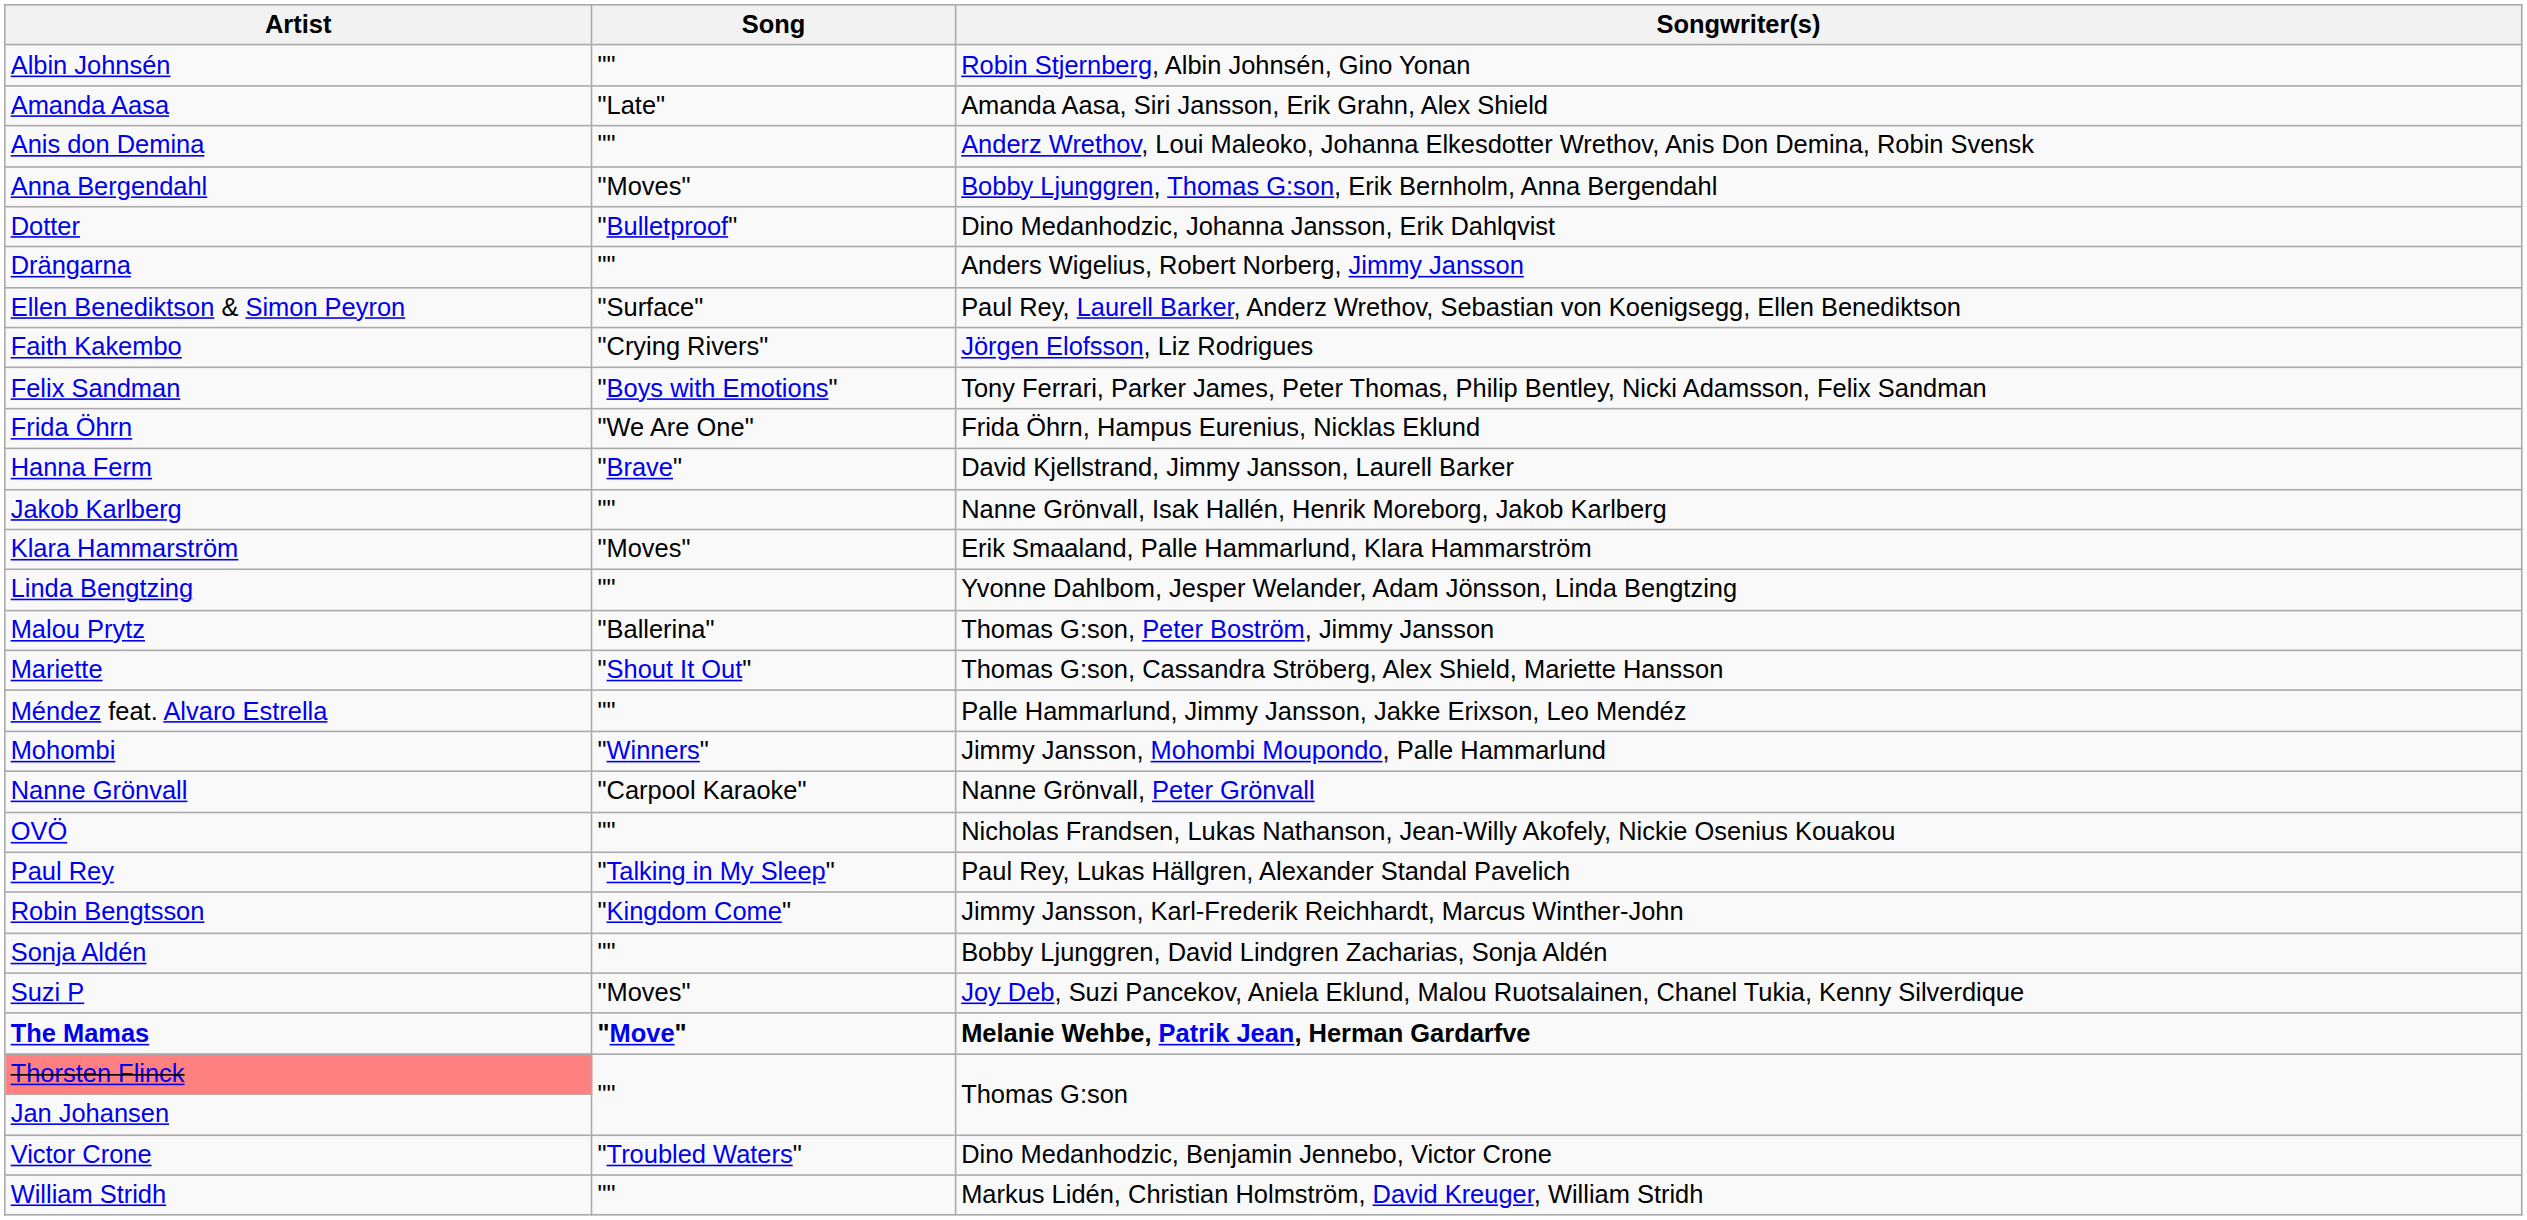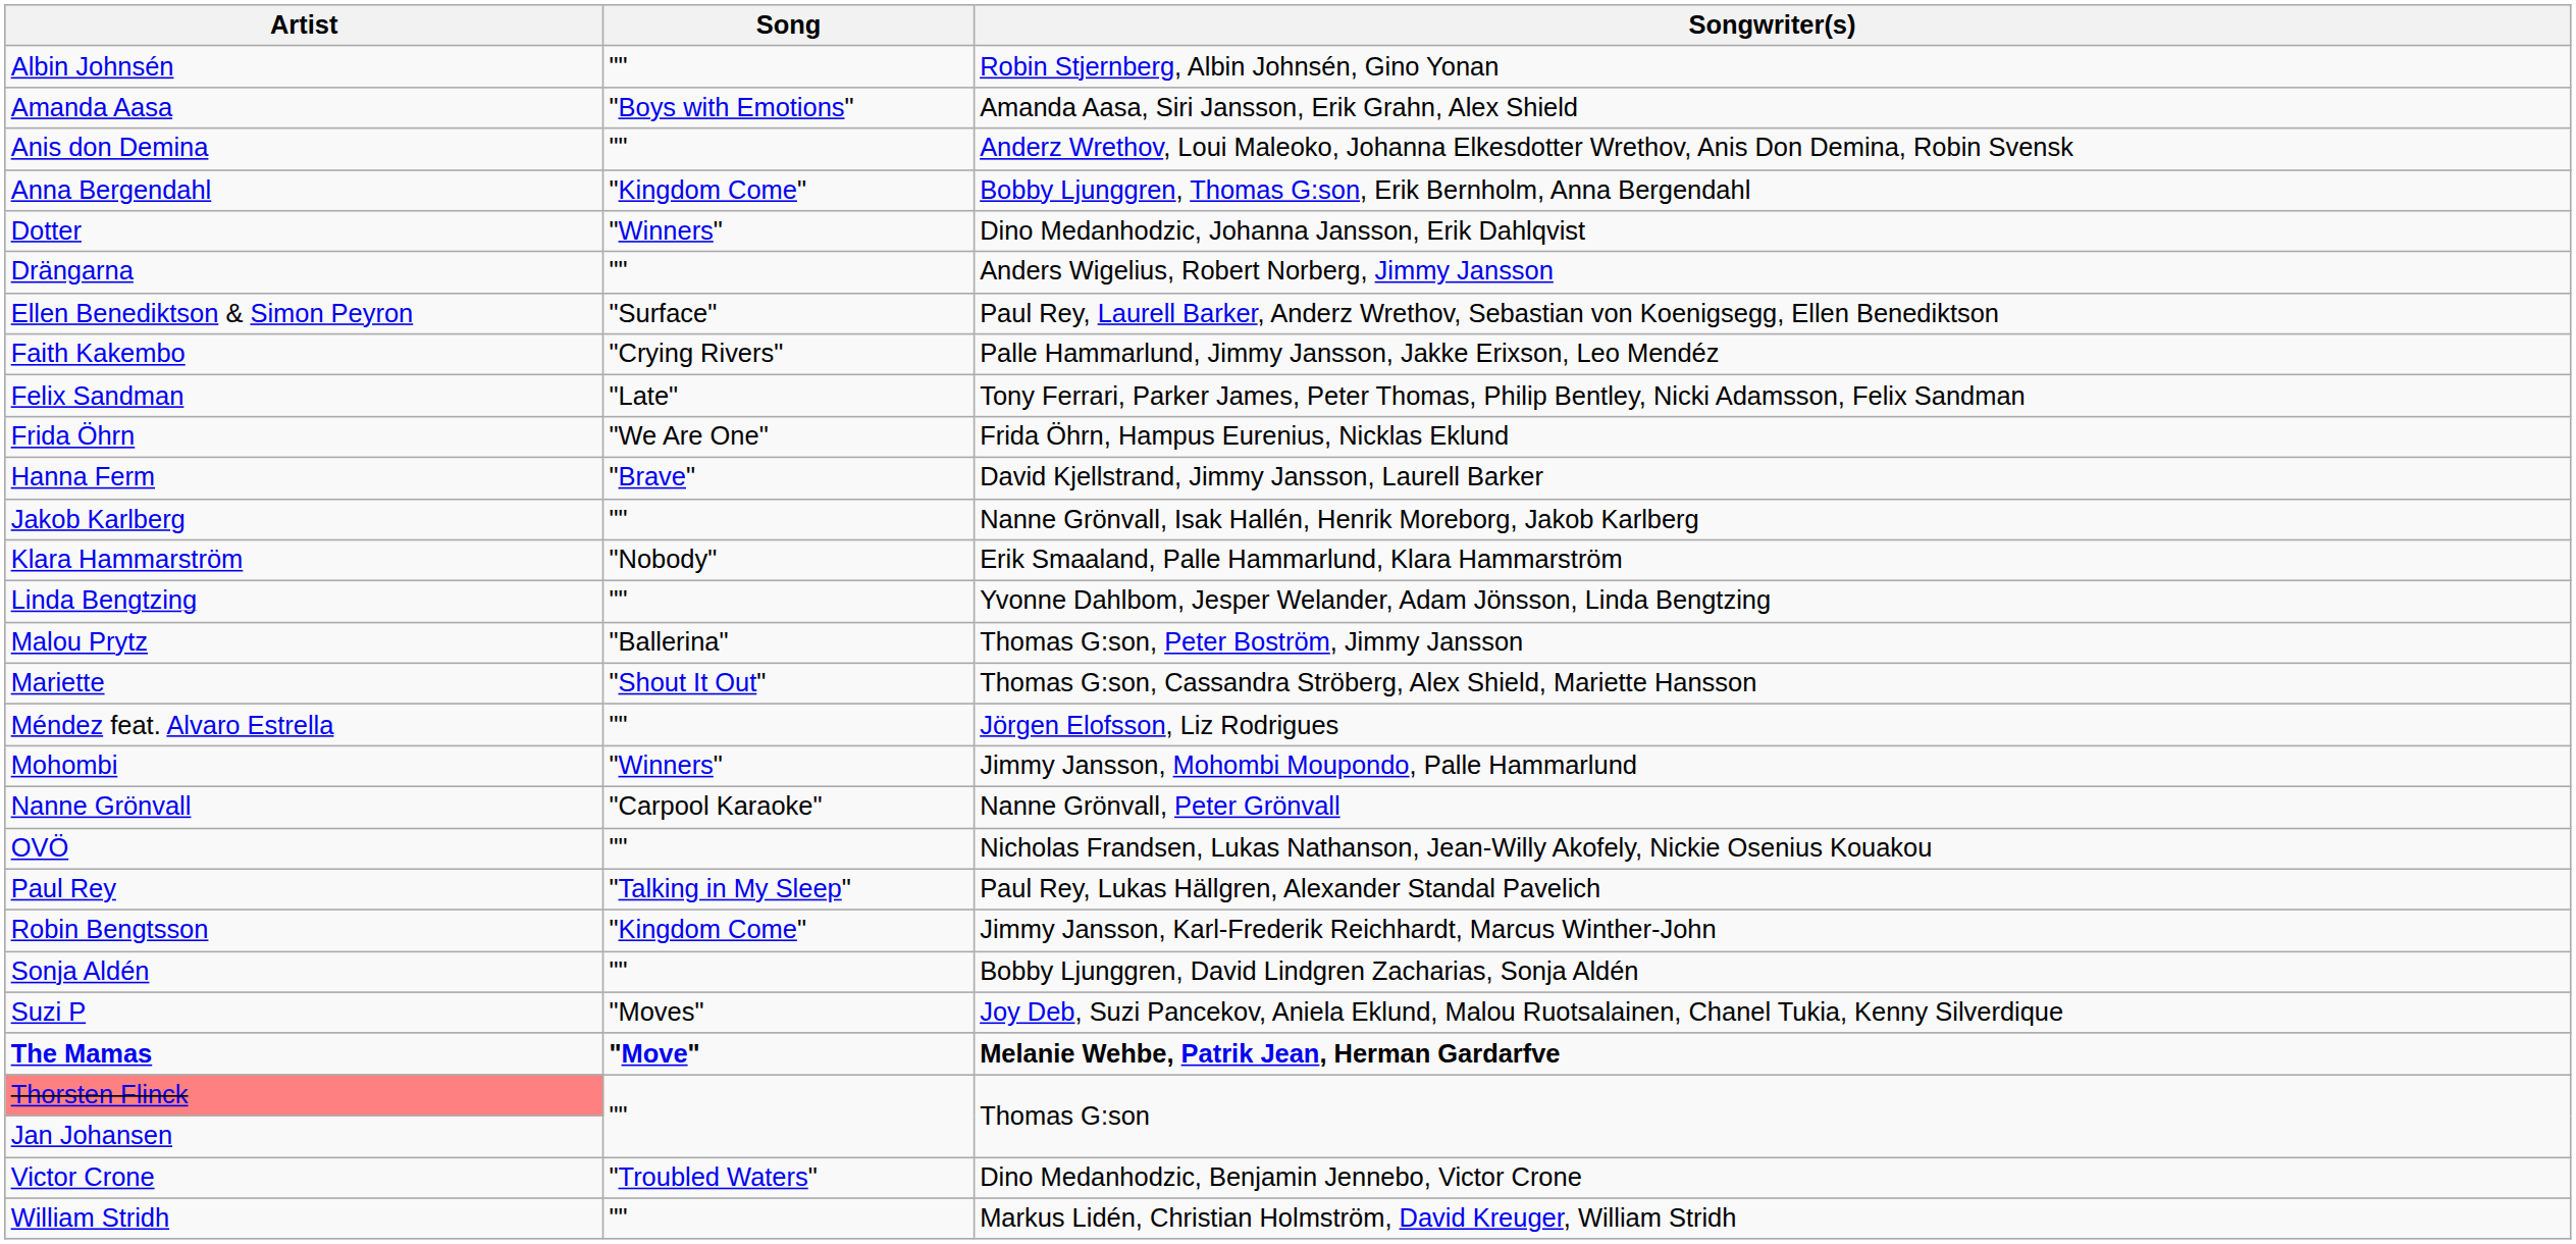 <table class="sortable wikitable" width="100%" style="margin: 1em auto 1em auto;">
 <tr>
 <th>Artist</th>
 <th>Song</th>
 <th>Songwriter(s)</th>
 </tr>
 <tr>
 <td><a href='#'>Albin Johnsén</a></td>
 <td>""</td>
 <td><a href='#'>Robin Stjernberg</a>, Albin Johnsén, Gino Yonan</td>
 </tr>
 <tr>
 <td><a href='#'>Amanda Aasa</a></td>
-<td>"Late"</td>
+<td>"<a href='#'>Boys with Emotions</a>"</td>
 <td>Amanda Aasa, Siri Jansson, Erik Grahn, Alex Shield</td>
 </tr>
 <tr>
 <td><a href='#'>Anis don Demina</a></td>
 <td>""</td>
 <td><a href='#'>Anderz Wrethov</a>, Loui Maleoko, Johanna Elkesdotter Wrethov, Anis Don Demina, Robin Svensk</td>
 </tr>
 <tr>
 <td><a href='#'>Anna Bergendahl</a></td>
-<td>"Moves"</td>
+<td>"<a href='#'>Kingdom Come</a>"</td>
 <td><a href='#'>Bobby Ljunggren</a>, <a href='#'>Thomas G:son</a>, Erik Bernholm, Anna Bergendahl</td>
 </tr>
 <tr>
 <td><a href='#'>Dotter</a></td>
-<td>"<a href='#'>Bulletproof</a>"</td>
+<td>"<a href='#'>Winners</a>"</td>
 <td>Dino Medanhodzic, Johanna Jansson, Erik Dahlqvist</td>
 </tr>
 <tr>
 <td><a href='#'>Drängarna</a></td>
 <td>""</td>
 <td>Anders Wigelius, Robert Norberg, <a href='#'>Jimmy Jansson</a></td>
 </tr>
 <tr>
 <td><a href='#'>Ellen Benediktson</a> & <a href='#'>Simon Peyron</a></td>
 <td>"Surface"</td>
 <td>Paul Rey, <a href='#'>Laurell Barker</a>, Anderz Wrethov, Sebastian von Koenigsegg, Ellen Benediktson</td>
 </tr>
 <tr>
 <td><a href='#'>Faith Kakembo</a></td>
 <td>"Crying Rivers"</td>
-<td><a href='#'>Jörgen Elofsson</a>, Liz Rodrigues</td>
+<td>Palle Hammarlund, Jimmy Jansson, Jakke Erixson, Leo Mendéz</td>
 </tr>
 <tr>
 <td><a href='#'>Felix Sandman</a></td>
-<td>"<a href='#'>Boys with Emotions</a>"</td>
+<td>"Late"</td>
 <td>Tony Ferrari, Parker James, Peter Thomas, Philip Bentley, Nicki Adamsson, Felix Sandman</td>
 </tr>
 <tr>
 <td><a href='#'>Frida Öhrn</a></td>
 <td>"We Are One"</td>
 <td>Frida Öhrn, Hampus Eurenius, Nicklas Eklund</td>
 </tr>
 <tr>
 <td><a href='#'>Hanna Ferm</a></td>
 <td>"<a href='#'>Brave</a>"</td>
 <td>David Kjellstrand, Jimmy Jansson, Laurell Barker</td>
 </tr>
 <tr>
 <td><a href='#'>Jakob Karlberg</a></td>
 <td>""</td>
 <td>Nanne Grönvall, Isak Hallén, Henrik Moreborg, Jakob Karlberg</td>
 </tr>
 <tr>
 <td><a href='#'>Klara Hammarström</a></td>
-<td>"Moves"</td>
+<td>"Nobody"</td>
 <td>Erik Smaaland, Palle Hammarlund, Klara Hammarström</td>
 </tr>
 <tr>
 <td><a href='#'>Linda Bengtzing</a></td>
 <td>""</td>
 <td>Yvonne Dahlbom, Jesper Welander, Adam Jönsson, Linda Bengtzing</td>
 </tr>
 <tr>
 <td><a href='#'>Malou Prytz</a></td>
 <td>"Ballerina"</td>
 <td>Thomas G:son, <a href='#'>Peter Boström</a>, Jimmy Jansson</td>
 </tr>
 <tr>
 <td><a href='#'>Mariette</a></td>
 <td>"<a href='#'>Shout It Out</a>"</td>
 <td>Thomas G:son, Cassandra Ströberg, Alex Shield, Mariette Hansson</td>
 </tr>
 <tr>
 <td><a href='#'>Méndez</a> feat. <a href='#'>Alvaro Estrella</a></td>
 <td>""</td>
-<td>Palle Hammarlund, Jimmy Jansson, Jakke Erixson, Leo Mendéz</td>
+<td><a href='#'>Jörgen Elofsson</a>, Liz Rodrigues</td>
 </tr>
 <tr>
 <td><a href='#'>Mohombi</a></td>
 <td>"<a href='#'>Winners</a>"</td>
 <td>Jimmy Jansson, <a href='#'>Mohombi Moupondo</a>, Palle Hammarlund</td>
 </tr>
 <tr>
 <td><a href='#'>Nanne Grönvall</a></td>
 <td>"Carpool Karaoke"</td>
 <td>Nanne Grönvall, <a href='#'>Peter Grönvall</a></td>
 </tr>
 <tr>
 <td><a href='#'>OVÖ</a></td>
 <td>""</td>
 <td>Nicholas Frandsen, Lukas Nathanson, Jean-Willy Akofely, Nickie Osenius Kouakou</td>
 </tr>
 <tr>
 <td><a href='#'>Paul Rey</a></td>
 <td>"<a href='#'>Talking in My Sleep</a>"</td>
 <td>Paul Rey, Lukas Hällgren, Alexander Standal Pavelich</td>
 </tr>
 <tr>
 <td><a href='#'>Robin Bengtsson</a></td>
 <td>"<a href='#'>Kingdom Come</a>"</td>
 <td>Jimmy Jansson, Karl-Frederik Reichhardt, Marcus Winther-John</td>
 </tr>
 <tr>
 <td><a href='#'>Sonja Aldén</a></td>
 <td>""</td>
 <td>Bobby Ljunggren, David Lindgren Zacharias, Sonja Aldén</td>
 </tr>
 <tr>
 <td><a href='#'>Suzi P</a></td>
 <td>"Moves"</td>
 <td><a href='#'>Joy Deb</a>, Suzi Pancekov, Aniela Eklund, Malou Ruotsalainen, Chanel Tukia, Kenny Silverdique</td>
 </tr>
 <tr -style="background:gold;">
 <td><strong><a href='#'>The Mamas</a></strong></td>
 <td><strong>"<a href='#'>Move</a>"</strong></td>
 <td><strong>Melanie Wehbe, <a href='#'>Patrik Jean</a>, Herman Gardarfve</strong></td>
 </tr>
 <tr>
 <td style="background:#fe8080;"><s><a href='#'>Thorsten Flinck</a></s></td>
 <td rowspan="2">""</td>
 <td rowspan="2">Thomas G:son</td>
 </tr>
 <tr>
 <td><a href='#'>Jan Johansen</a></td>
 </tr>
 <tr>
 <td><a href='#'>Victor Crone</a></td>
 <td>"<a href='#'>Troubled Waters</a>"</td>
 <td>Dino Medanhodzic, Benjamin Jennebo, Victor Crone</td>
 </tr>
 <tr>
 <td><a href='#'>William Stridh</a></td>
 <td>""</td>
 <td>Markus Lidén, Christian Holmström, <a href='#'>David Kreuger</a>, William Stridh</td>
 </tr>
 </table>
